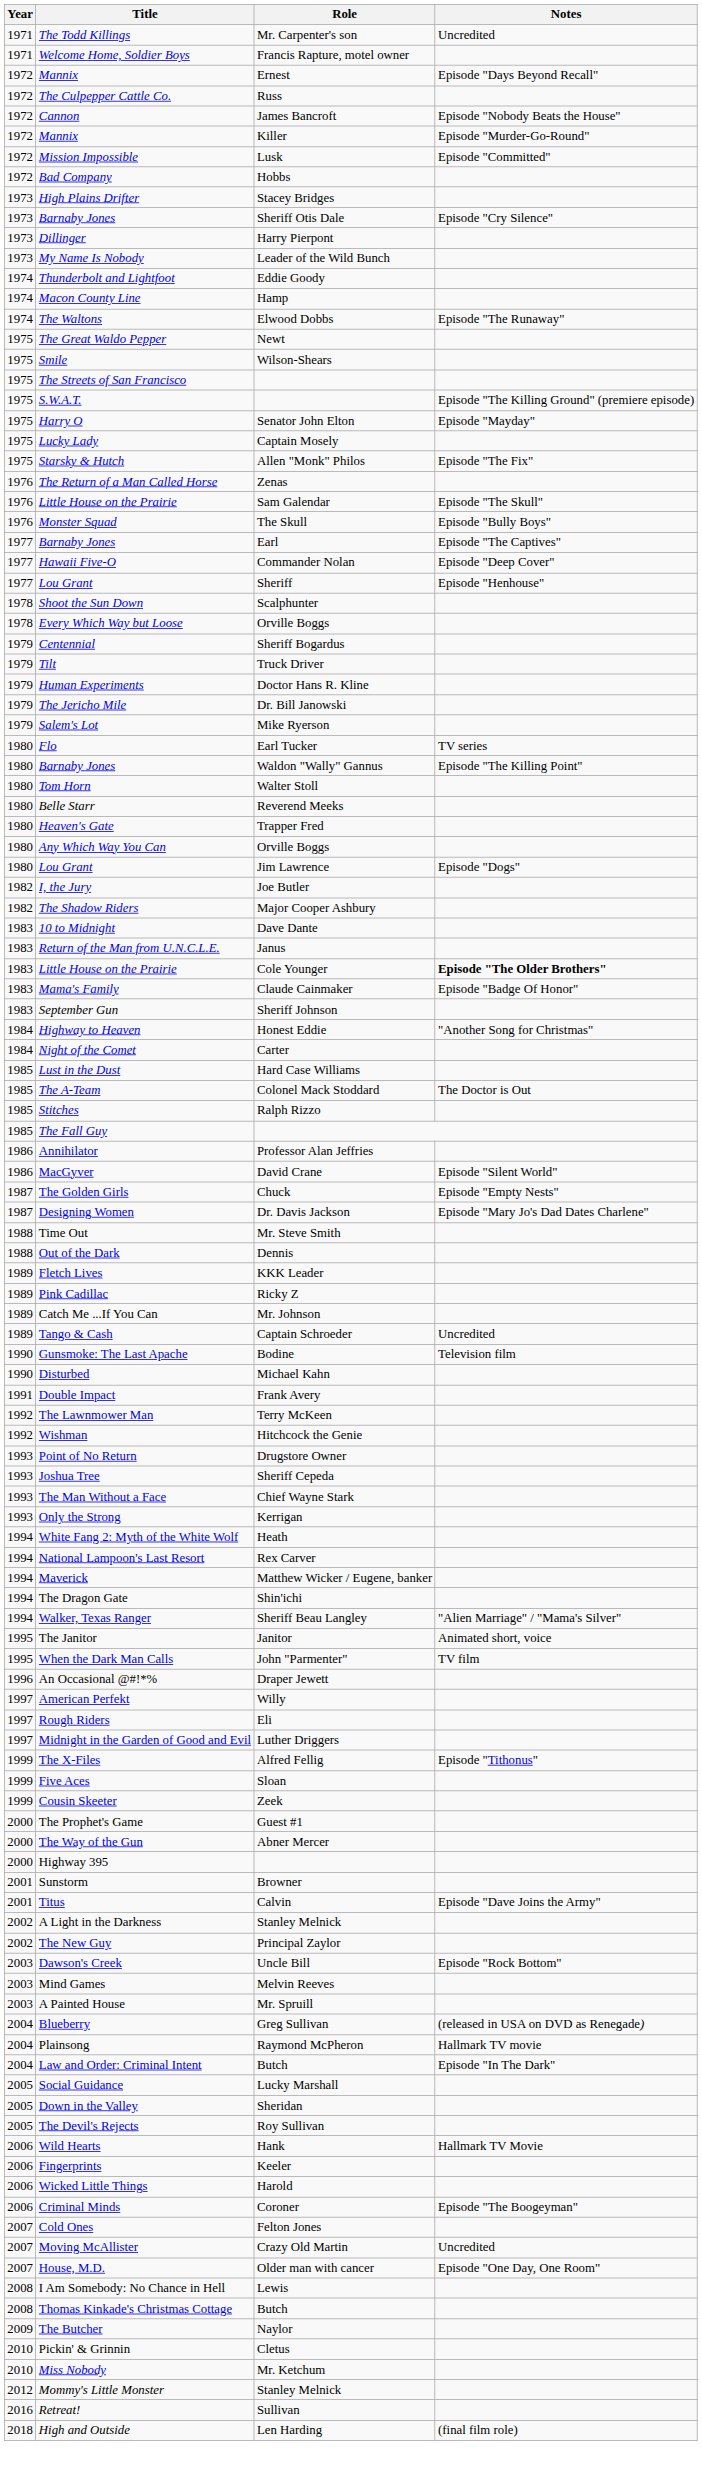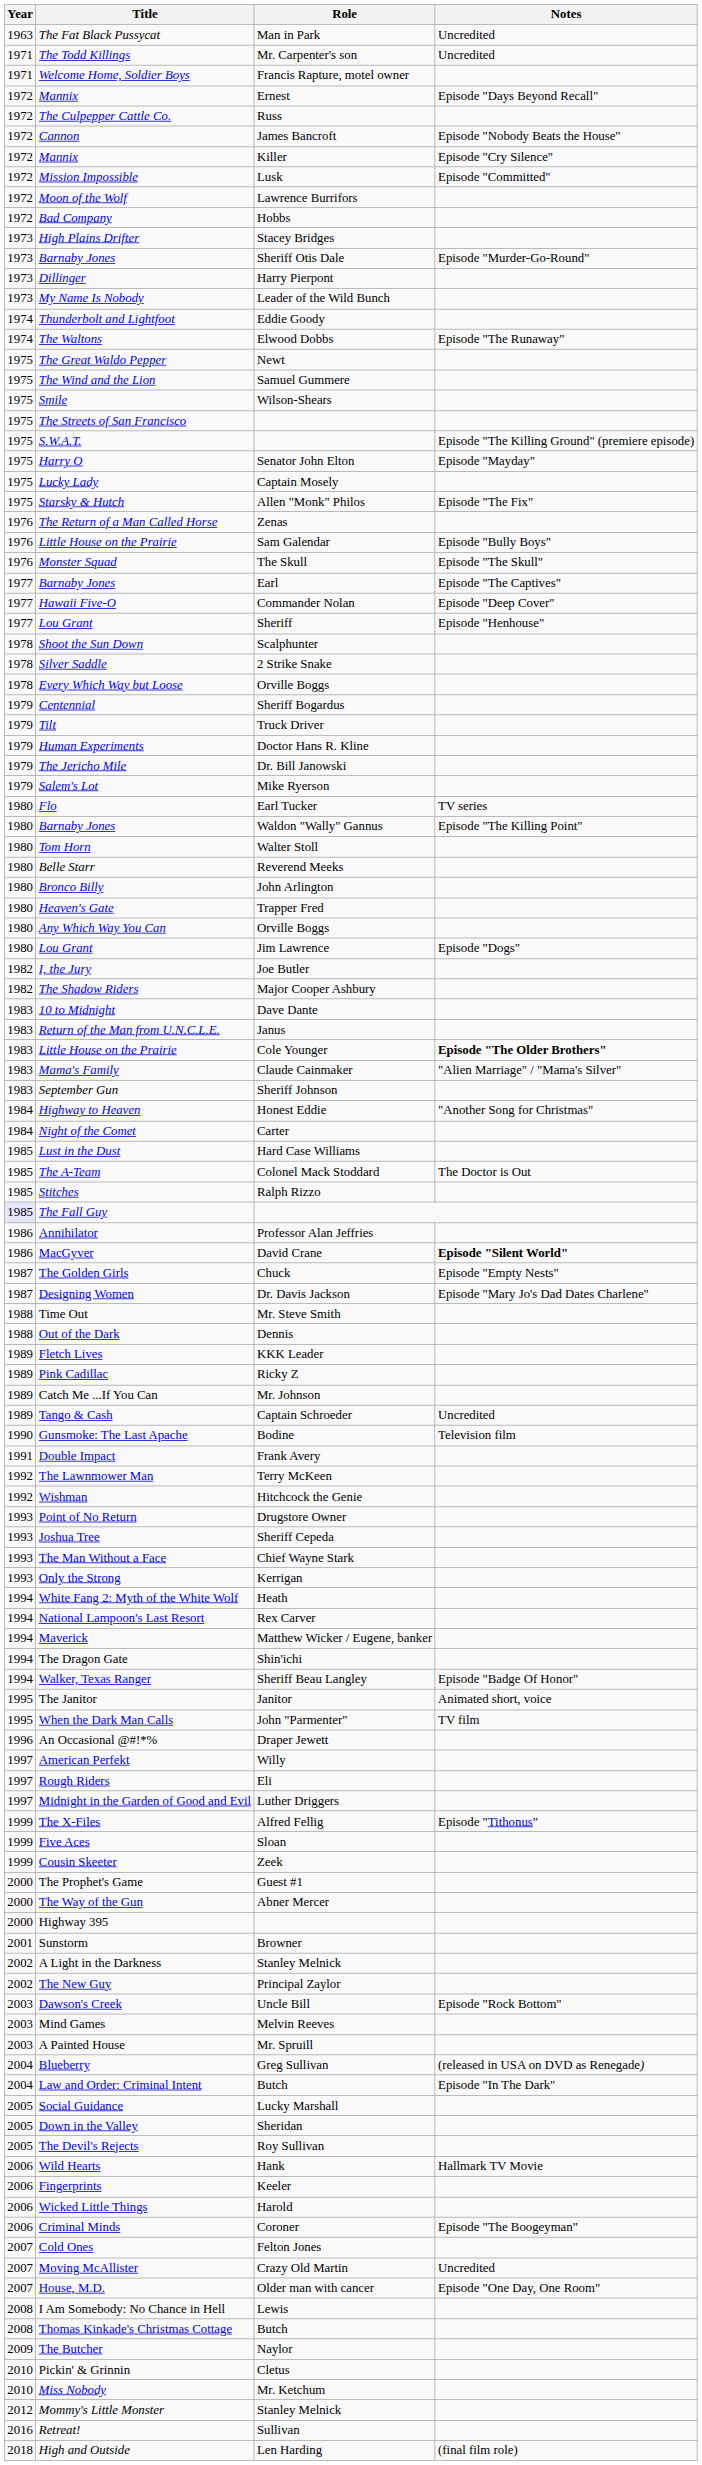 <table class="wikitable sortable">
 <tr>
 <th>Year</th>
 <th>Title</th>
 <th>Role</th>
 <th>Notes</th>
+</tr>
+<tr>
+<td>1963</td>
+<td><em>The Fat Black Pussycat</em></td>
+<td>Man in Park</td>
+<td>Uncredited</td>
 </tr>
 <tr>
 <td>1971</td>
 <td><em><a href='#'>The Todd Killings</a></em></td>
 <td>Mr. Carpenter's son</td>
 <td>Uncredited</td>
 </tr>
 <tr>
 <td>1971</td>
 <td><em><a href='#'>Welcome Home, Soldier Boys</a></em></td>
 <td>Francis Rapture, motel owner</td>
 <td></td>
 </tr>
 <tr>
 <td>1972</td>
 <td><em><a href='#'>Mannix</a></em></td>
 <td>Ernest</td>
 <td>Episode "Days Beyond Recall"</td>
 </tr>
 <tr>
 <td>1972</td>
 <td><em><a href='#'>The Culpepper Cattle Co.</a></em></td>
 <td>Russ</td>
 <td></td>
 </tr>
 <tr>
 <td>1972</td>
 <td><em><a href='#'>Cannon</a></em></td>
 <td>James Bancroft</td>
 <td>Episode "Nobody Beats the House"</td>
 </tr>
 <tr>
 <td>1972</td>
 <td><em><a href='#'>Mannix</a></em></td>
 <td>Killer</td>
-<td>Episode "Murder-Go-Round"</td>
+<td>Episode "Cry Silence"</td>
 </tr>
 <tr>
 <td>1972</td>
 <td><em><a href='#'>Mission Impossible</a></em></td>
 <td>Lusk</td>
 <td>Episode "Committed"</td>
+</tr>
+<tr>
+<td>1972</td>
+<td><em><a href='#'>Moon of the Wolf</a></em></td>
+<td>Lawrence Burrifors</td>
+<td></td>
 </tr>
 <tr>
 <td>1972</td>
 <td><em><a href='#'>Bad Company</a></em></td>
 <td>Hobbs</td>
 <td></td>
 </tr>
 <tr>
 <td>1973</td>
 <td><em><a href='#'>High Plains Drifter</a></em></td>
 <td>Stacey Bridges</td>
 <td></td>
 </tr>
 <tr>
 <td>1973</td>
 <td><em><a href='#'>Barnaby Jones</a></em></td>
 <td>Sheriff Otis Dale</td>
-<td>Episode "Cry Silence"</td>
+<td>Episode "Murder-Go-Round"</td>
 </tr>
 <tr>
 <td>1973</td>
 <td><em><a href='#'>Dillinger</a></em></td>
 <td>Harry Pierpont</td>
 <td></td>
 </tr>
 <tr>
 <td>1973</td>
 <td><em><a href='#'>My Name Is Nobody</a></em></td>
 <td>Leader of the Wild Bunch</td>
 <td></td>
 </tr>
 <tr>
 <td>1974</td>
 <td><em><a href='#'>Thunderbolt and Lightfoot</a></em></td>
 <td>Eddie Goody</td>
 <td></td>
 </tr>
 <tr>
 <td>1974</td>
-<td><em><a href='#'>Macon County Line</a></em></td>
-<td>Hamp</td>
-<td></td>
-</tr>
-<tr>
-<td>1974</td>
 <td><em><a href='#'>The Waltons</a></em></td>
 <td>Elwood Dobbs</td>
 <td>Episode "The Runaway"</td>
 </tr>
 <tr>
 <td>1975</td>
 <td><em><a href='#'>The Great Waldo Pepper</a></em></td>
 <td>Newt</td>
+<td></td>
+</tr>
+<tr>
+<td>1975</td>
+<td><em><a href='#'>The Wind and the Lion</a></em></td>
+<td>Samuel Gummere</td>
 <td></td>
 </tr>
 <tr>
 <td>1975</td>
 <td><em><a href='#'>Smile</a></em></td>
 <td>Wilson-Shears</td>
 <td></td>
 </tr>
 <tr>
 <td>1975</td>
 <td><em><a href='#'>The Streets of San Francisco</a></em></td>
 <td></td>
 <td></td>
 </tr>
 <tr>
 <td>1975</td>
 <td><em><a href='#'>S.W.A.T.</a></em></td>
 <td></td>
 <td>Episode "The Killing Ground" (premiere episode)</td>
 </tr>
 <tr>
 <td>1975</td>
 <td><em><a href='#'>Harry O</a></em></td>
 <td>Senator John Elton</td>
 <td>Episode "Mayday"</td>
 </tr>
 <tr>
 <td>1975</td>
 <td><em><a href='#'>Lucky Lady</a></em></td>
 <td>Captain Mosely</td>
 <td></td>
 </tr>
 <tr>
 <td>1975</td>
 <td><em><a href='#'>Starsky & Hutch</a></em></td>
 <td>Allen "Monk" Philos</td>
 <td>Episode "The Fix"</td>
 </tr>
 <tr>
 <td>1976</td>
 <td><em><a href='#'>The Return of a Man Called Horse</a></em></td>
 <td>Zenas</td>
 <td></td>
 </tr>
 <tr>
 <td>1976</td>
 <td><em><a href='#'>Little House on the Prairie</a></em></td>
 <td>Sam Galendar</td>
-<td>Episode "The Skull"</td>
+<td>Episode "Bully Boys"</td>
 </tr>
 <tr>
 <td>1976</td>
 <td><em><a href='#'>Monster Squad</a></em></td>
 <td>The Skull</td>
-<td>Episode "Bully Boys"</td>
+<td>Episode "The Skull"</td>
 </tr>
 <tr>
 <td>1977</td>
 <td><em><a href='#'>Barnaby Jones</a></em></td>
 <td>Earl</td>
 <td>Episode "The Captives"</td>
 </tr>
 <tr>
 <td>1977</td>
 <td><em><a href='#'>Hawaii Five-O</a></em></td>
 <td>Commander Nolan</td>
 <td>Episode "Deep Cover"</td>
 </tr>
 <tr>
 <td>1977</td>
 <td><em><a href='#'>Lou Grant</a></em></td>
 <td>Sheriff</td>
 <td>Episode "Henhouse"</td>
 </tr>
 <tr>
 <td>1978</td>
 <td><em><a href='#'>Shoot the Sun Down</a></em></td>
 <td>Scalphunter</td>
+<td></td>
+</tr>
+<tr>
+<td>1978</td>
+<td><em><a href='#'>Silver Saddle</a></em></td>
+<td>2 Strike Snake</td>
 <td></td>
 </tr>
 <tr>
 <td>1978</td>
 <td><em><a href='#'>Every Which Way but Loose</a></em></td>
 <td>Orville Boggs</td>
 <td></td>
 </tr>
 <tr>
 <td>1979</td>
 <td><em><a href='#'>Centennial</a></em></td>
 <td>Sheriff Bogardus</td>
 <td></td>
 </tr>
 <tr>
 <td>1979</td>
 <td><em><a href='#'>Tilt</a></em></td>
 <td>Truck Driver</td>
 <td></td>
 </tr>
 <tr>
 <td>1979</td>
 <td><em><a href='#'>Human Experiments</a></em></td>
 <td>Doctor Hans R. Kline</td>
 <td></td>
 </tr>
 <tr>
 <td>1979</td>
 <td><em><a href='#'>The Jericho Mile</a></em></td>
 <td>Dr. Bill Janowski</td>
 <td></td>
 </tr>
 <tr>
 <td>1979</td>
 <td><em><a href='#'>Salem's Lot</a></em></td>
 <td>Mike Ryerson</td>
 <td></td>
 </tr>
 <tr>
 <td>1980</td>
 <td><em><a href='#'>Flo</a></em></td>
 <td>Earl Tucker</td>
 <td>TV series</td>
 </tr>
 <tr>
 <td>1980</td>
 <td><em><a href='#'>Barnaby Jones</a></em></td>
 <td>Waldon "Wally" Gannus</td>
 <td>Episode "The Killing Point"</td>
 </tr>
 <tr>
 <td>1980</td>
 <td><em><a href='#'>Tom Horn</a></em></td>
 <td>Walter Stoll</td>
 <td></td>
 </tr>
 <tr>
 <td>1980</td>
 <td><em>Belle Starr</em></td>
 <td>Reverend Meeks</td>
 <td></td>
 </tr>
 <tr>
 <td>1980</td>
+<td><em><a href='#'>Bronco Billy</a></em></td>
+<td>John Arlington</td>
+<td></td>
+</tr>
+<tr>
+<td>1980</td>
 <td><em><a href='#'>Heaven's Gate</a></em></td>
 <td>Trapper Fred</td>
 <td></td>
 </tr>
 <tr>
 <td>1980</td>
 <td><em><a href='#'>Any Which Way You Can</a></em></td>
 <td>Orville Boggs</td>
 <td></td>
 </tr>
 <tr>
 <td>1980</td>
 <td><em><a href='#'>Lou Grant</a></em></td>
 <td>Jim Lawrence</td>
 <td>Episode "Dogs"</td>
 </tr>
 <tr>
 <td>1982</td>
 <td><em><a href='#'>I, the Jury</a></em></td>
 <td>Joe Butler</td>
 <td></td>
 </tr>
 <tr>
 <td>1982</td>
 <td><em><a href='#'>The Shadow Riders</a></em></td>
 <td>Major Cooper Ashbury</td>
 <td></td>
 </tr>
 <tr>
 <td>1983</td>
 <td><em><a href='#'>10 to Midnight</a></em></td>
 <td>Dave Dante</td>
 <td></td>
 </tr>
 <tr>
 <td>1983</td>
 <td><em><a href='#'>Return of the Man from U.N.C.L.E.</a></em></td>
 <td>Janus</td>
 <td></td>
 </tr>
 <tr>
 <td>1983</td>
 <td><em><a href='#'>Little House on the Prairie</a></em></td>
 <td>Cole Younger</td>
 <td><strong>Episode "The Older Brothers"</strong></td>
 </tr>
 <tr>
 <td>1983</td>
 <td><em><a href='#'>Mama's Family</a></em></td>
 <td>Claude Cainmaker</td>
-<td>Episode "Badge Of Honor"</td>
+<td>"Alien Marriage" / "Mama's Silver"</td>
 </tr>
 <tr>
 <td>1983</td>
 <td><em>September Gun</em></td>
 <td>Sheriff Johnson</td>
 <td></td>
 </tr>
 <tr>
 <td>1984</td>
 <td><em><a href='#'>Highway to Heaven</a></em></td>
 <td>Honest Eddie</td>
 <td>"Another Song for Christmas"</td>
 </tr>
 <tr>
 <td>1984</td>
 <td><em><a href='#'>Night of the Comet</a></em></td>
 <td>Carter</td>
 <td></td>
 </tr>
 <tr>
 <td>1985</td>
 <td><em><a href='#'>Lust in the Dust</a></em></td>
 <td>Hard Case Williams</td>
 <td></td>
 </tr>
 <tr>
 <td>1985</td>
 <td><em><a href='#'>The A-Team</a></em></td>
 <td>Colonel Mack Stoddard</td>
 <td>The Doctor is Out</td>
 </tr>
 <tr>
 <td>1985</td>
 <td><em><a href='#'>Stitches</a></em></td>
 <td>Ralph Rizzo</td>
 <td></td>
 </tr>
 <tr>
-<td>1985</td>
+<td style="background: lavender;">1985</td>
 <td><em><a href='#'>The Fall Guy</a></td>
 </tr>
 <tr>
 <td>1986</td>
 <td></em><a href='#'>Annihilator</a><em></td>
 <td>Professor Alan Jeffries</td>
 <td></td>
 </tr>
 <tr>
 <td>1986</td>
 <td></em><a href='#'>MacGyver</a><em></td>
 <td>David Crane</td>
-<td>Episode "Silent World"</td>
+<td><strong>Episode "Silent World"</strong></td>
 </tr>
 <tr>
 <td>1987</td>
 <td></em><a href='#'>The Golden Girls</a><em></td>
 <td>Chuck</td>
 <td>Episode "Empty Nests"</td>
 </tr>
 <tr>
 <td>1987</td>
 <td></em><a href='#'>Designing Women</a><em></td>
 <td>Dr. Davis Jackson</td>
 <td>Episode "Mary Jo's Dad Dates Charlene"</td>
 </tr>
 <tr>
 <td>1988</td>
 <td></em>Time Out<em></td>
 <td>Mr. Steve Smith</td>
 <td></td>
 </tr>
 <tr>
 <td>1988</td>
 <td></em><a href='#'>Out of the Dark</a><em></td>
 <td>Dennis</td>
 <td></td>
 </tr>
 <tr>
 <td>1989</td>
 <td></em><a href='#'>Fletch Lives</a><em></td>
 <td>KKK Leader</td>
 <td></td>
 </tr>
 <tr>
 <td>1989</td>
 <td></em><a href='#'>Pink Cadillac</a><em></td>
 <td>Ricky Z</td>
 <td></td>
 </tr>
 <tr>
 <td>1989</td>
 <td></em>Catch Me ...If You Can<em></td>
 <td>Mr. Johnson</td>
 <td></td>
 </tr>
 <tr>
 <td>1989</td>
 <td></em><a href='#'>Tango & Cash</a><em></td>
 <td>Captain Schroeder</td>
 <td>Uncredited</td>
 </tr>
 <tr>
 <td>1990</td>
 <td></em><a href='#'>Gunsmoke: The Last Apache</a><em></td>
 <td>Bodine</td>
 <td>Television film</td>
-</tr>
-<tr>
-<td>1990</td>
-<td></em><a href='#'>Disturbed</a><em></td>
-<td>Michael Kahn</td>
-<td></td>
 </tr>
 <tr>
 <td>1991</td>
 <td></em><a href='#'>Double Impact</a><em></td>
 <td>Frank Avery</td>
 <td></td>
 </tr>
 <tr>
 <td>1992</td>
 <td></em><a href='#'>The Lawnmower Man</a><em></td>
 <td>Terry McKeen</td>
 <td></td>
 </tr>
 <tr>
 <td>1992</td>
 <td></em><a href='#'>Wishman</a><em></td>
 <td>Hitchcock the Genie</td>
 <td></td>
 </tr>
 <tr>
 <td>1993</td>
 <td></em><a href='#'>Point of No Return</a><em></td>
 <td>Drugstore Owner</td>
 <td></td>
 </tr>
 <tr>
 <td>1993</td>
 <td></em><a href='#'>Joshua Tree</a><em></td>
 <td>Sheriff Cepeda</td>
 <td></td>
 </tr>
 <tr>
 <td>1993</td>
 <td></em><a href='#'>The Man Without a Face</a><em></td>
 <td>Chief Wayne Stark</td>
 <td></td>
 </tr>
 <tr>
 <td>1993</td>
 <td></em><a href='#'>Only the Strong</a><em></td>
 <td>Kerrigan</td>
 <td></td>
 </tr>
 <tr>
 <td>1994</td>
 <td></em><a href='#'>White Fang 2: Myth of the White Wolf</a><em></td>
 <td>Heath</td>
 <td></td>
 </tr>
 <tr>
 <td>1994</td>
 <td></em><a href='#'>National Lampoon's Last Resort</a><em></td>
 <td>Rex Carver</td>
 <td></td>
 </tr>
 <tr>
 <td>1994</td>
 <td></em><a href='#'>Maverick</a><em></td>
 <td>Matthew Wicker / Eugene, banker</td>
 <td></td>
 </tr>
 <tr>
 <td>1994</td>
 <td></em>The Dragon Gate<em></td>
 <td>Shin'ichi</td>
 <td></td>
 </tr>
 <tr>
 <td>1994</td>
 <td></em><a href='#'>Walker, Texas Ranger</a><em></td>
 <td>Sheriff Beau Langley</td>
-<td>"Alien Marriage" / "Mama's Silver"</td>
+<td>Episode "Badge Of Honor"</td>
 </tr>
 <tr>
 <td>1995</td>
 <td></em>The Janitor<em></td>
 <td>Janitor</td>
 <td>Animated short, voice</td>
 </tr>
 <tr>
 <td>1995</td>
 <td></em><a href='#'>When the Dark Man Calls</a><em></td>
 <td>John "Parmenter"</td>
 <td>TV film</td>
 </tr>
 <tr>
 <td>1996</td>
 <td></em>An Occasional @#!*%<em></td>
 <td>Draper Jewett</td>
 <td></td>
 </tr>
 <tr>
 <td>1997</td>
 <td></em><a href='#'>American Perfekt</a><em></td>
 <td>Willy</td>
 <td></td>
 </tr>
 <tr>
 <td>1997</td>
 <td></em><a href='#'>Rough Riders</a><em></td>
 <td>Eli</td>
 <td></td>
 </tr>
 <tr>
 <td>1997</td>
 <td></em><a href='#'>Midnight in the Garden of Good and Evil</a><em></td>
 <td>Luther Driggers</td>
 <td></td>
 </tr>
 <tr>
 <td>1999</td>
 <td></em><a href='#'>The X-Files</a><em></td>
 <td>Alfred Fellig</td>
 <td>Episode "<a href='#'>Tithonus</a>"</td>
 </tr>
 <tr>
 <td>1999</td>
 <td></em><a href='#'>Five Aces</a><em></td>
 <td>Sloan</td>
 <td></td>
 </tr>
 <tr>
 <td>1999</td>
 <td></em><a href='#'>Cousin Skeeter</a><em></td>
 <td>Zeek</td>
 <td></td>
 </tr>
 <tr>
 <td>2000</td>
 <td></em>The Prophet's Game<em></td>
 <td>Guest #1</td>
 <td></td>
 </tr>
 <tr>
 <td>2000</td>
 <td></em><a href='#'>The Way of the Gun</a><em></td>
 <td>Abner Mercer</td>
 <td></td>
 </tr>
 <tr>
 <td>2000</td>
 <td></em>Highway 395<em></td>
 <td></td>
 <td></td>
 </tr>
 <tr>
 <td>2001</td>
 <td></em>Sunstorm<em></td>
 <td>Browner</td>
 <td></td>
 </tr>
 <tr>
-<td>2001</td>
-<td></em><a href='#'>Titus</a><em></td>
-<td>Calvin</td>
-<td>Episode "Dave Joins the Army"</td>
-</tr>
-<tr>
 <td>2002</td>
 <td></em>A Light in the Darkness<em></td>
 <td>Stanley Melnick</td>
 <td></td>
 </tr>
 <tr>
 <td>2002</td>
 <td></em><a href='#'>The New Guy</a><em></td>
 <td>Principal Zaylor</td>
 <td></td>
 </tr>
 <tr>
 <td>2003</td>
 <td></em><a href='#'>Dawson's Creek</a><em></td>
 <td>Uncle Bill</td>
 <td>Episode "Rock Bottom"</td>
 </tr>
 <tr>
 <td>2003</td>
 <td></em>Mind Games<em></td>
 <td>Melvin Reeves</td>
 <td></td>
 </tr>
 <tr>
 <td>2003</td>
 <td></em>A Painted House<em></td>
 <td>Mr. Spruill</td>
 <td></td>
 </tr>
 <tr>
 <td>2004</td>
 <td></em><a href='#'>Blueberry</a><em></td>
 <td>Greg Sullivan</td>
 <td>(released in USA on DVD as </em>Renegade<em>)</td>
-</tr>
-<tr>
-<td>2004</td>
-<td></em>Plainsong<em></td>
-<td>Raymond McPheron</td>
-<td>Hallmark TV movie</td>
 </tr>
 <tr>
 <td>2004</td>
 <td></em><a href='#'>Law and Order: Criminal Intent</a><em></td>
 <td>Butch</td>
 <td>Episode "In The Dark"</td>
 </tr>
 <tr>
 <td>2005</td>
 <td></em><a href='#'>Social Guidance</a><em></td>
 <td>Lucky Marshall</td>
 <td></td>
 </tr>
 <tr>
 <td>2005</td>
 <td></em><a href='#'>Down in the Valley</a><em></td>
 <td>Sheridan</td>
 <td></td>
 </tr>
 <tr>
 <td>2005</td>
 <td></em><a href='#'>The Devil's Rejects</a><em></td>
 <td>Roy Sullivan</td>
 <td></td>
 </tr>
 <tr>
 <td>2006</td>
 <td></em><a href='#'>Wild Hearts</a><em></td>
 <td>Hank</td>
 <td>Hallmark TV Movie</td>
 </tr>
 <tr>
 <td>2006</td>
 <td></em><a href='#'>Fingerprints</a><em></td>
 <td>Keeler</td>
 <td></td>
 </tr>
 <tr>
 <td>2006</td>
 <td></em><a href='#'>Wicked Little Things</a><em></td>
 <td>Harold</td>
 <td></td>
 </tr>
 <tr>
 <td>2006</td>
 <td></em><a href='#'>Criminal Minds</a><em></td>
 <td>Coroner</td>
 <td>Episode "The Boogeyman"</td>
 </tr>
 <tr>
 <td>2007</td>
 <td></em><a href='#'>Cold Ones</a><em></td>
 <td>Felton Jones</td>
 <td></td>
 </tr>
 <tr>
 <td>2007</td>
 <td></em><a href='#'>Moving McAllister</a><em></td>
 <td>Crazy Old Martin</td>
 <td>Uncredited</td>
 </tr>
 <tr>
 <td>2007</td>
 <td></em><a href='#'>House, M.D.</a><em></td>
 <td>Older man with cancer</td>
 <td>Episode "One Day, One Room"</td>
 </tr>
 <tr>
 <td>2008</td>
 <td></em>I Am Somebody: No Chance in Hell<em></td>
 <td>Lewis</td>
 <td></td>
 </tr>
 <tr>
 <td>2008</td>
 <td></em><a href='#'>Thomas Kinkade's Christmas Cottage</a><em></td>
 <td>Butch</td>
 <td></td>
 </tr>
 <tr>
 <td>2009</td>
 <td></em><a href='#'>The Butcher</a><em></td>
 <td>Naylor</td>
 <td></td>
 </tr>
 <tr>
 <td>2010</td>
 <td></em>Pickin' & Grinnin<strong></td>
 <td>Cletus</td>
 <td></td>
 </tr>
 <tr>
 <td>2010</td>
 <td><em><a href='#'>Miss Nobody</a></em></td>
 <td>Mr. Ketchum</td>
 <td></td>
 </tr>
 <tr>
 <td>2012</td>
 <td><em>Mommy's Little Monster</em></td>
 <td>Stanley Melnick</td>
 <td></td>
 </tr>
 <tr>
 <td>2016</td>
 <td><em>Retreat!</em></td>
 <td>Sullivan</td>
 <td></td>
 </tr>
 <tr>
 <td>2018</td>
 <td><em>High and Outside</em></td>
 <td>Len Harding</td>
 <td>(final film role)</td>
 </tr>
 </table>
